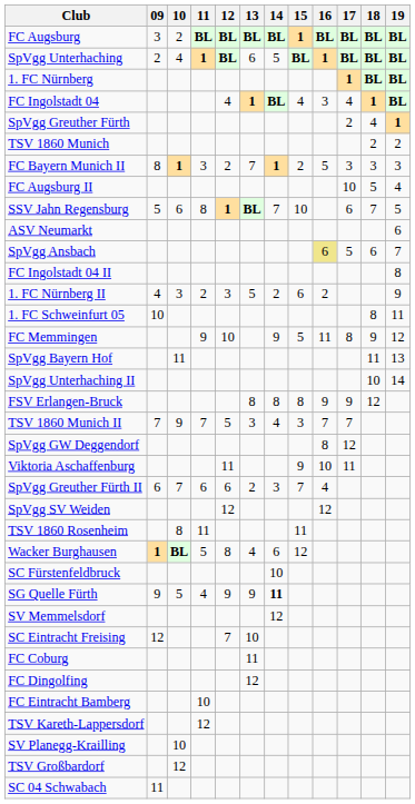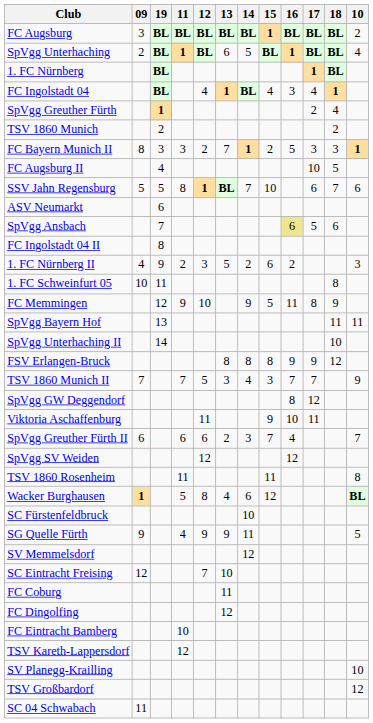 <table class="wikitable sortable">
 <tr>
 <th>Club</th>
 <th class="unsortable">09</th>
-<th class="unsortable">10</th>
+<th class="unsortable">19</th>
 <th class="unsortable">11</th>
 <th class="unsortable">12</th>
 <th class="unsortable">13</th>
 <th class="unsortable">14</th>
 <th class="unsortable">15</th>
 <th class="unsortable">16</th>
 <th class="unsortable">17</th>
 <th class="unsortable">18</th>
-<th class="unsortable">19</th>
+<th class="unsortable">10</th>
 </tr>
 <tr align="center">
 <td align="left"><a href='#'>FC Augsburg</a></td>
 <td>3</td>
-<td>2</td>
+<td style="background:#dfffdf"><strong>BL</strong></td>
 <td style="background:#dfffdf"><strong>BL</strong></td>
 <td style="background:#dfffdf"><strong>BL</strong></td>
 <td style="background:#dfffdf"><strong>BL</strong></td>
 <td style="background:#dfffdf"><strong>BL</strong></td>
 <td style="background:#ffdf9f"><strong>1</strong></td>
 <td style="background:#dfffdf"><strong>BL</strong></td>
 <td style="background:#dfffdf"><strong>BL</strong></td>
 <td style="background:#dfffdf"><strong>BL</strong></td>
-<td style="background:#dfffdf"><strong>BL</strong></td>
+<td>2</td>
 </tr>
 <tr align="center">
 <td align="left"><a href='#'>SpVgg Unterhaching</a></td>
 <td>2</td>
-<td>4</td>
+<td style="background:#dfffdf"><strong>BL</strong></td>
 <td style="background:#ffdf9f"><strong>1</strong></td>
 <td style="background:#dfffdf"><strong>BL</strong></td>
 <td>6</td>
 <td>5</td>
 <td style="background:#dfffdf"><strong>BL</strong></td>
 <td style="background:#ffdf9f"><strong>1</strong></td>
 <td style="background:#dfffdf"><strong>BL</strong></td>
 <td style="background:#dfffdf"><strong>BL</strong></td>
-<td style="background:#dfffdf"><strong>BL</strong></td>
+<td>4</td>
 </tr>
 <tr align="center">
 <td align="left"><a href='#'>1. FC Nürnberg</a></td>
 <td></td>
-<td></td>
+<td style="background:#dfffdf"><strong>BL</strong></td>
 <td></td>
 <td></td>
 <td></td>
 <td></td>
 <td></td>
 <td></td>
 <td style="background:#ffdf9f"><strong>1</strong></td>
 <td style="background:#dfffdf"><strong>BL</strong></td>
-<td style="background:#dfffdf"><strong>BL</strong></td>
+<td></td>
 </tr>
 <tr align="center">
 <td align="left"><a href='#'>FC Ingolstadt 04</a></td>
 <td></td>
-<td></td>
+<td style="background:#dfffdf"><strong>BL</strong></td>
 <td></td>
 <td>4</td>
 <td style="background:#ffdf9f"><strong>1</strong></td>
 <td style="background:#dfffdf"><strong>BL</strong></td>
 <td>4</td>
 <td>3</td>
 <td>4</td>
 <td style="background:#ffdf9f"><strong>1</strong></td>
-<td style="background:#dfffdf"><strong>BL</strong></td>
+<td></td>
 </tr>
 <tr align="center">
 <td align="left"><a href='#'>SpVgg Greuther Fürth</a></td>
 <td></td>
+<td style="background:#ffdf9f"><strong>1</strong></td>
+<td></td>
+<td></td>
+<td></td>
+<td></td>
+<td></td>
+<td></td>
+<td>2</td>
+<td>4</td>
+<td></td>
+</tr>
+<tr align="center">
+<td align="left"><a href='#'>TSV 1860 Munich</a></td>
+<td></td>
+<td>2</td>
 <td></td>
 <td></td>
 <td></td>
 <td></td>
 <td></td>
 <td></td>
 <td></td>
 <td>2</td>
-<td>4</td>
+<td></td>
+</tr>
+<tr align="center">
+<td align="left"><a href='#'>FC Bayern Munich II</a></td>
+<td>8</td>
+<td>3</td>
+<td>3</td>
+<td>2</td>
+<td>7</td>
+<td style="background:#ffdf9f"><strong>1</strong></td>
+<td>2</td>
+<td>5</td>
+<td>3</td>
+<td>3</td>
 <td style="background:#ffdf9f"><strong>1</strong></td>
 </tr>
 <tr align="center">
-<td align="left"><a href='#'>TSV 1860 Munich</a></td>
+<td align="left"><a href='#'>FC Augsburg II</a></td>
+<td></td>
+<td>4</td>
+<td></td>
+<td></td>
+<td></td>
+<td></td>
+<td></td>
+<td></td>
+<td>10</td>
+<td>5</td>
+<td></td>
+</tr>
+<tr align="center">
+<td align="left"><a href='#'>SSV Jahn Regensburg</a></td>
+<td>5</td>
+<td>5</td>
+<td>8</td>
+<td style="background:#ffdf9f"><strong>1</strong></td>
+<td style="background:#dfffdf"><strong>BL</strong></td>
+<td>7</td>
+<td>10</td>
+<td></td>
+<td>6</td>
+<td>7</td>
+<td>6</td>
+</tr>
+<tr align="center">
+<td align="left"><a href='#'>ASV Neumarkt</a></td>
+<td></td>
+<td>6</td>
 <td></td>
 <td></td>
 <td></td>
 <td></td>
 <td></td>
 <td></td>
 <td></td>
 <td></td>
 <td></td>
-<td>2</td>
-<td>2</td>
 </tr>
 <tr align="center">
-<td align="left"><a href='#'>FC Bayern Munich II</a></td>
-<td>8</td>
-<td style="background:#ffdf9f"><strong>1</strong></td>
-<td>3</td>
-<td>2</td>
+<td align="left"><a href='#'>SpVgg Ansbach</a></td>
+<td></td>
 <td>7</td>
-<td style="background:#ffdf9f"><strong>1</strong></td>
-<td>2</td>
-<td>5</td>
-<td>3</td>
-<td>3</td>
-<td>3</td>
-</tr>
-<tr align="center">
-<td align="left"><a href='#'>FC Augsburg II</a></td>
 <td></td>
 <td></td>
 <td></td>
 <td></td>
 <td></td>
+<td style="background: khaki;">6</td>
+<td>5</td>
+<td>6</td>
 <td></td>
-<td></td>
-<td></td>
-<td>10</td>
-<td>5</td>
-<td>4</td>
 </tr>
 <tr align="center">
-<td align="left"><a href='#'>SSV Jahn Regensburg</a></td>
-<td>5</td>
-<td>6</td>
+<td align="left"><a href='#'>FC Ingolstadt 04 II</a></td>
+<td></td>
 <td>8</td>
-<td style="background:#ffdf9f"><strong>1</strong></td>
-<td style="background:#dfffdf"><strong>BL</strong></td>
-<td>7</td>
-<td>10</td>
-<td></td>
-<td>6</td>
-<td>7</td>
-<td>5</td>
-</tr>
-<tr align="center">
-<td align="left"><a href='#'>ASV Neumarkt</a></td>
 <td></td>
 <td></td>
 <td></td>
 <td></td>
 <td></td>
 <td></td>
 <td></td>
 <td></td>
 <td></td>
-<td></td>
-<td>6</td>
 </tr>
 <tr align="center">
-<td align="left"><a href='#'>SpVgg Ansbach</a></td>
+<td align="left"><a href='#'>1. FC Nürnberg II</a></td>
+<td>4</td>
+<td>9</td>
+<td>2</td>
+<td>3</td>
+<td>5</td>
+<td>2</td>
+<td>6</td>
+<td>2</td>
 <td></td>
 <td></td>
-<td></td>
-<td></td>
-<td></td>
-<td></td>
-<td></td>
-<td style="background: khaki;">6</td>
-<td>5</td>
-<td>6</td>
-<td>7</td>
+<td>3</td>
 </tr>
 <tr align="center">
-<td align="left"><a href='#'>FC Ingolstadt 04 II</a></td>
-<td></td>
-<td></td>
-<td></td>
+<td align="left"><a href='#'>1. FC Schweinfurt 05</a></td>
+<td>10</td>
+<td>11</td>
 <td></td>
 <td></td>
 <td></td>
 <td></td>
 <td></td>
 <td></td>
 <td></td>
 <td>8</td>
-</tr>
-<tr align="center">
-<td align="left"><a href='#'>1. FC Nürnberg II</a></td>
-<td>4</td>
-<td>3</td>
-<td>2</td>
-<td>3</td>
-<td>5</td>
-<td>2</td>
-<td>6</td>
-<td>2</td>
 <td></td>
-<td></td>
-<td>9</td>
-</tr>
-<tr align="center">
-<td align="left"><a href='#'>1. FC Schweinfurt 05</a></td>
-<td>10</td>
-<td></td>
-<td></td>
-<td></td>
-<td></td>
-<td></td>
-<td></td>
-<td></td>
-<td></td>
-<td>8</td>
-<td>11</td>
 </tr>
 <tr align="center">
 <td align="left"><a href='#'>FC Memmingen</a></td>
 <td></td>
-<td></td>
+<td>12</td>
 <td>9</td>
 <td>10</td>
 <td></td>
 <td>9</td>
 <td>5</td>
 <td>11</td>
 <td>8</td>
 <td>9</td>
-<td>12</td>
+<td></td>
 </tr>
 <tr align="center">
 <td align="left"><a href='#'>SpVgg Bayern Hof</a></td>
 <td></td>
-<td>11</td>
+<td>13</td>
 <td></td>
 <td></td>
 <td></td>
 <td></td>
 <td></td>
 <td></td>
 <td></td>
 <td>11</td>
-<td>13</td>
+<td>11</td>
 </tr>
 <tr align="center">
 <td align="left"><a href='#'>SpVgg Unterhaching II</a></td>
 <td></td>
-<td></td>
+<td>14</td>
 <td></td>
 <td></td>
 <td></td>
 <td></td>
 <td></td>
 <td></td>
 <td></td>
 <td>10</td>
-<td>14</td>
+<td></td>
 </tr>
 <tr align="center">
 <td align="left"><a href='#'>FSV Erlangen-Bruck</a></td>
 <td></td>
 <td></td>
 <td></td>
 <td></td>
 <td>8</td>
 <td>8</td>
 <td>8</td>
 <td>9</td>
 <td>9</td>
 <td>12</td>
 <td></td>
 </tr>
 <tr align="center">
 <td align="left"><a href='#'>TSV 1860 Munich II</a></td>
 <td>7</td>
-<td>9</td>
+<td></td>
 <td>7</td>
 <td>5</td>
 <td>3</td>
 <td>4</td>
 <td>3</td>
 <td>7</td>
 <td>7</td>
 <td></td>
-<td></td>
+<td>9</td>
 </tr>
 <tr align="center">
 <td align="left"><a href='#'>SpVgg GW Deggendorf</a></td>
 <td></td>
 <td></td>
 <td></td>
 <td></td>
 <td></td>
 <td></td>
 <td></td>
 <td>8</td>
 <td>12</td>
 <td></td>
 <td></td>
 </tr>
 <tr align="center">
 <td align="left"><a href='#'>Viktoria Aschaffenburg</a></td>
 <td></td>
 <td></td>
 <td></td>
 <td>11</td>
 <td></td>
 <td></td>
 <td>9</td>
 <td>10</td>
 <td>11</td>
 <td></td>
 <td></td>
 </tr>
 <tr align="center">
 <td align="left"><a href='#'>SpVgg Greuther Fürth II</a></td>
 <td>6</td>
-<td>7</td>
+<td></td>
 <td>6</td>
 <td>6</td>
 <td>2</td>
 <td>3</td>
 <td>7</td>
 <td>4</td>
 <td></td>
 <td></td>
-<td></td>
+<td>7</td>
 </tr>
 <tr align="center">
 <td align="left"><a href='#'>SpVgg SV Weiden</a></td>
 <td></td>
 <td></td>
 <td></td>
 <td>12</td>
 <td></td>
 <td></td>
 <td></td>
 <td>12</td>
 <td></td>
 <td></td>
 <td></td>
 </tr>
 <tr align="center">
 <td align="left"><a href='#'>TSV 1860 Rosenheim</a></td>
 <td></td>
-<td>8</td>
+<td></td>
 <td>11</td>
 <td></td>
 <td></td>
 <td></td>
 <td>11</td>
 <td></td>
 <td></td>
 <td></td>
-<td></td>
+<td>8</td>
 </tr>
 <tr align="center">
 <td align="left"><a href='#'>Wacker Burghausen</a></td>
 <td style="background:#ffdf9f"><strong>1</strong></td>
-<td style="background:#dfffdf"><strong>BL</strong></td>
+<td></td>
 <td>5</td>
 <td>8</td>
 <td>4</td>
 <td>6</td>
 <td>12</td>
 <td></td>
 <td></td>
 <td></td>
-<td></td>
+<td style="background:#dfffdf"><strong>BL</strong></td>
 </tr>
 <tr align="center">
 <td align="left"><a href='#'>SC Fürstenfeldbruck</a></td>
 <td></td>
 <td></td>
 <td></td>
 <td></td>
 <td></td>
 <td>10</td>
 <td></td>
 <td></td>
 <td></td>
 <td></td>
 <td></td>
 </tr>
 <tr align="center">
 <td align="left"><a href='#'>SG Quelle Fürth</a></td>
 <td>9</td>
-<td>5</td>
+<td></td>
 <td>4</td>
 <td>9</td>
 <td>9</td>
-<td><strong>11</strong></td>
+<td>11</td>
 <td></td>
 <td></td>
 <td></td>
 <td></td>
-<td></td>
+<td>5</td>
 </tr>
 <tr align="center">
 <td align="left"><a href='#'>SV Memmelsdorf</a></td>
 <td></td>
 <td></td>
 <td></td>
 <td></td>
 <td></td>
 <td>12</td>
 <td></td>
 <td></td>
 <td></td>
 <td></td>
 <td></td>
 </tr>
 <tr align="center">
 <td align="left"><a href='#'>SC Eintracht Freising</a></td>
 <td>12</td>
 <td></td>
 <td></td>
 <td>7</td>
 <td>10</td>
 <td></td>
 <td></td>
 <td></td>
 <td></td>
 <td></td>
 <td></td>
 </tr>
 <tr align="center">
 <td align="left"><a href='#'>FC Coburg</a></td>
 <td></td>
 <td></td>
 <td></td>
 <td></td>
 <td>11</td>
 <td></td>
 <td></td>
 <td></td>
 <td></td>
 <td></td>
 <td></td>
 </tr>
 <tr align="center">
 <td align="left"><a href='#'>FC Dingolfing</a></td>
 <td></td>
 <td></td>
 <td></td>
 <td></td>
 <td>12</td>
 <td></td>
 <td></td>
 <td></td>
 <td></td>
 <td></td>
 <td></td>
 </tr>
 <tr align="center">
 <td align="left"><a href='#'>FC Eintracht Bamberg</a></td>
 <td></td>
 <td></td>
 <td>10</td>
 <td></td>
 <td></td>
 <td></td>
 <td></td>
 <td></td>
 <td></td>
 <td></td>
 <td></td>
 </tr>
 <tr align="center">
 <td align="left"><a href='#'>TSV Kareth-Lappersdorf</a></td>
 <td></td>
 <td></td>
 <td>12</td>
 <td></td>
 <td></td>
 <td></td>
 <td></td>
 <td></td>
 <td></td>
 <td></td>
 <td></td>
 </tr>
 <tr align="center">
 <td align="left"><a href='#'>SV Planegg-Krailling</a></td>
 <td></td>
-<td>10</td>
 <td></td>
 <td></td>
 <td></td>
 <td></td>
 <td></td>
 <td></td>
 <td></td>
 <td></td>
 <td></td>
+<td>10</td>
 </tr>
 <tr align="center">
 <td align="left"><a href='#'>TSV Großbardorf</a></td>
-<td></td>
-<td>12</td>
 <td></td>
 <td></td>
 <td></td>
 <td></td>
 <td></td>
 <td></td>
 <td></td>
 <td></td>
 <td></td>
+<td></td>
+<td>12</td>
 </tr>
 <tr align="center">
 <td align="left"><a href='#'>SC 04 Schwabach</a></td>
 <td>11</td>
 <td></td>
 <td></td>
 <td></td>
 <td></td>
 <td></td>
 <td></td>
 <td></td>
 <td></td>
 <td></td>
 <td></td>
 </tr>
 </table>
